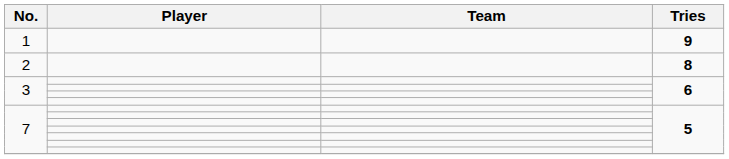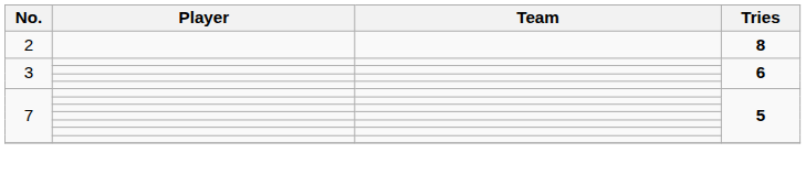 <table class="wikitable sortable" style="text-align:center;width:60%">
 <tr>
 <th style="width:6%">No.</th>
 <th style="width:38%">Player</th>
 <th style="width:46%">Team</th>
 <th style="width:10%">Tries</th>
-</tr>
-<tr>
-<td>1</td>
-<td style="text-align:left"></td>
-<td style="text-align:left"></td>
-<td><strong>9</strong></td>
 </tr>
 <tr>
 <td>2</td>
 <td style="text-align:left"></td>
 <td style="text-align:left"></td>
 <td><strong>8</strong></td>
 </tr>
 <tr>
 <td rowspan="4">3</td>
 <td style="text-align:left"></td>
 <td style="text-align:left"></td>
 <td rowspan="4"><strong>6</strong></td>
 </tr>
 <tr>
 <td style="text-align:left"></td>
 <td style="text-align:left"></td>
 </tr>
 <tr>
 <td style="text-align:left"></td>
 <td style="text-align:left"></td>
 </tr>
 <tr>
 <td style="text-align:left"></td>
 <td style="text-align:left"></td>
 </tr>
 <tr>
 <td rowspan="7">7</td>
 <td style="text-align:left"></td>
 <td style="text-align:left"></td>
 <td rowspan="7"><strong>5</strong></td>
 </tr>
 <tr>
 <td style="text-align:left"></td>
 <td style="text-align:left"></td>
 </tr>
 <tr>
 <td style="text-align:left"></td>
 <td style="text-align:left"></td>
 </tr>
 <tr>
 <td style="text-align:left"></td>
 <td style="text-align:left"></td>
 </tr>
 <tr>
 <td style="text-align:left"></td>
 <td style="text-align:left"></td>
 </tr>
 <tr>
 <td style="text-align:left"></td>
 <td style="text-align:left"></td>
 </tr>
 <tr>
 <td style="text-align:left"></td>
 <td style="text-align:left"></td>
 </tr>
 <tr>
 </tr>
 </table>
